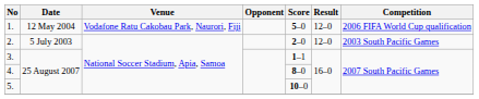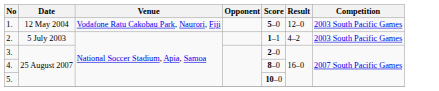 <table class="wikitable" style="font-size:85%;">
 <tr>
 <th>No</th>
 <th>Date</th>
 <th>Venue</th>
 <th>Opponent</th>
 <th>Score</th>
 <th>Result</th>
 <th>Competition</th>
 </tr>
 <tr>
 <td>1.</td>
 <td align=center>12 May 2004</td>
 <td><a href='#'>Vodafone Ratu Cakobau Park</a>, <a href='#'>Naurori</a>, <a href='#'>Fiji</a></td>
 <td></td>
 <td align=center><strong>5</strong>–0</td>
 <td>12–0</td>
-<td><a href='#'>2006 FIFA World Cup qualification</a></td>
+<td><a href='#'>2003 South Pacific Games</a></td>
 </tr>
 <tr>
 <td>2.</td>
 <td align=center>5 July 2003</td>
 <td rowspan="4"><a href='#'>National Soccer Stadium</a>, <a href='#'>Apia</a>, <a href='#'>Samoa</a></td>
 <td></td>
-<td align=center><strong>2</strong>–0</td>
-<td>12–0</td>
+<td align=center><strong>1</strong>–1</td>
+<td>4–2</td>
 <td><a href='#'>2003 South Pacific Games</a></td>
 </tr>
 <tr>
 <td>3.</td>
 <td rowspan="3" align=center>25 August 2007</td>
 <td rowspan="3"></td>
-<td align=center><strong>1</strong>–1</td>
+<td align=center><strong>2</strong>–0</td>
 <td rowspan="3">16–0</td>
 <td rowspan="3"><a href='#'>2007 South Pacific Games</a></td>
 </tr>
 <tr>
 <td>4.</td>
 <td align=center><strong>8</strong>–0</td>
 </tr>
 <tr>
 <td>5.</td>
 <td align=center><strong>10</strong>–0</td>
 </tr>
 <tr>
 </tr>
 </table>
